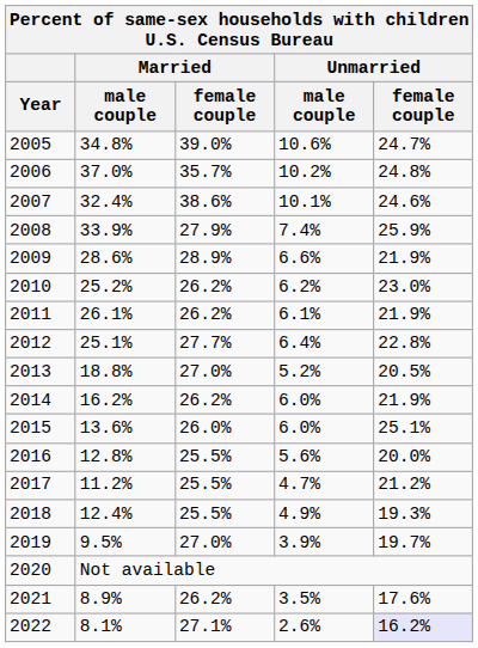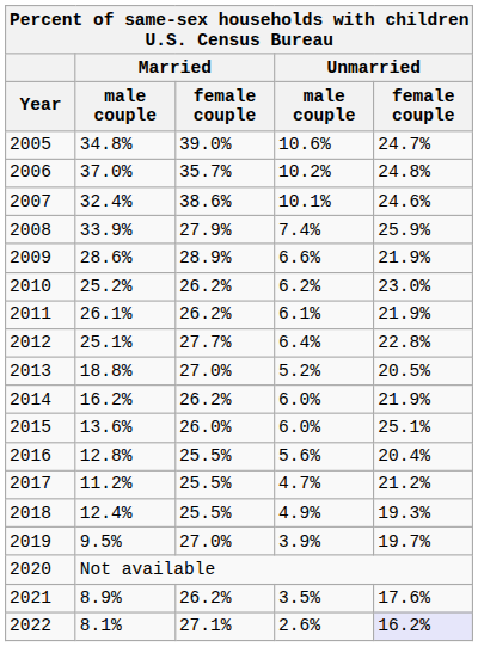 <table class="wikitable">
 <tr>
 <th colspan="5">Percent of same-sex households with children<br>U.S. Census Bureau</th>
 </tr>
 <tr>
 <th></th>
 <th colspan="2">Married</th>
 <th colspan="2">Unmarried</th>
 </tr>
 <tr>
 <th>Year</th>
 <th>male<br>couple</th>
 <th>female<br>couple</th>
 <th>male<br>couple</th>
 <th>female<br>couple</th>
 </tr>
 <tr>
 <td>2005</td>
 <td>34.8%</td>
 <td>39.0%</td>
 <td>10.6%</td>
 <td>24.7%</td>
 </tr>
 <tr>
 <td>2006</td>
 <td>37.0%</td>
 <td>35.7%</td>
 <td>10.2%</td>
 <td>24.8%</td>
 </tr>
 <tr>
 <td>2007</td>
 <td>32.4%</td>
 <td>38.6%</td>
 <td>10.1%</td>
 <td>24.6%</td>
 </tr>
 <tr>
 <td>2008</td>
 <td>33.9%</td>
 <td>27.9%</td>
 <td>7.4%</td>
 <td>25.9%</td>
 </tr>
 <tr>
 <td>2009</td>
 <td>28.6%</td>
 <td>28.9%</td>
 <td>6.6%</td>
 <td>21.9%</td>
 </tr>
 <tr>
 <td>2010</td>
 <td>25.2%</td>
 <td>26.2%</td>
 <td>6.2%</td>
 <td>23.0%</td>
 </tr>
 <tr>
 <td>2011</td>
 <td>26.1%</td>
 <td>26.2%</td>
 <td>6.1%</td>
 <td>21.9%</td>
 </tr>
 <tr>
 <td>2012</td>
 <td>25.1%</td>
 <td>27.7%</td>
 <td>6.4%</td>
 <td>22.8%</td>
 </tr>
 <tr>
 <td>2013</td>
 <td>18.8%</td>
 <td>27.0%</td>
 <td>5.2%</td>
 <td>20.5%</td>
 </tr>
 <tr>
 <td>2014</td>
 <td>16.2%</td>
 <td>26.2%</td>
 <td>6.0%</td>
 <td>21.9%</td>
 </tr>
 <tr>
 <td>2015</td>
 <td>13.6%</td>
 <td>26.0%</td>
 <td>6.0%</td>
 <td>25.1%</td>
 </tr>
 <tr>
 <td>2016</td>
 <td>12.8%</td>
 <td>25.5%</td>
 <td>5.6%</td>
-<td>20.0%</td>
+<td>20.4%</td>
 </tr>
 <tr>
 <td>2017</td>
 <td>11.2%</td>
 <td>25.5%</td>
 <td>4.7%</td>
 <td>21.2%</td>
 </tr>
 <tr>
 <td>2018</td>
 <td>12.4%</td>
 <td>25.5%</td>
 <td>4.9%</td>
 <td>19.3%</td>
 </tr>
 <tr>
 <td>2019</td>
 <td>9.5%</td>
 <td>27.0%</td>
 <td>3.9%</td>
 <td>19.7%</td>
 </tr>
 <tr>
 <td>2020</td>
 <td colspan="4">Not available</td>
 </tr>
 <tr>
 <td>2021</td>
 <td>8.9%</td>
 <td>26.2%</td>
 <td>3.5%</td>
 <td>17.6%</td>
 </tr>
 <tr>
 <td>2022</td>
 <td>8.1%</td>
 <td>27.1%</td>
 <td>2.6%</td>
 <td style="background: lavender;">16.2%</td>
 </tr>
 </table>
